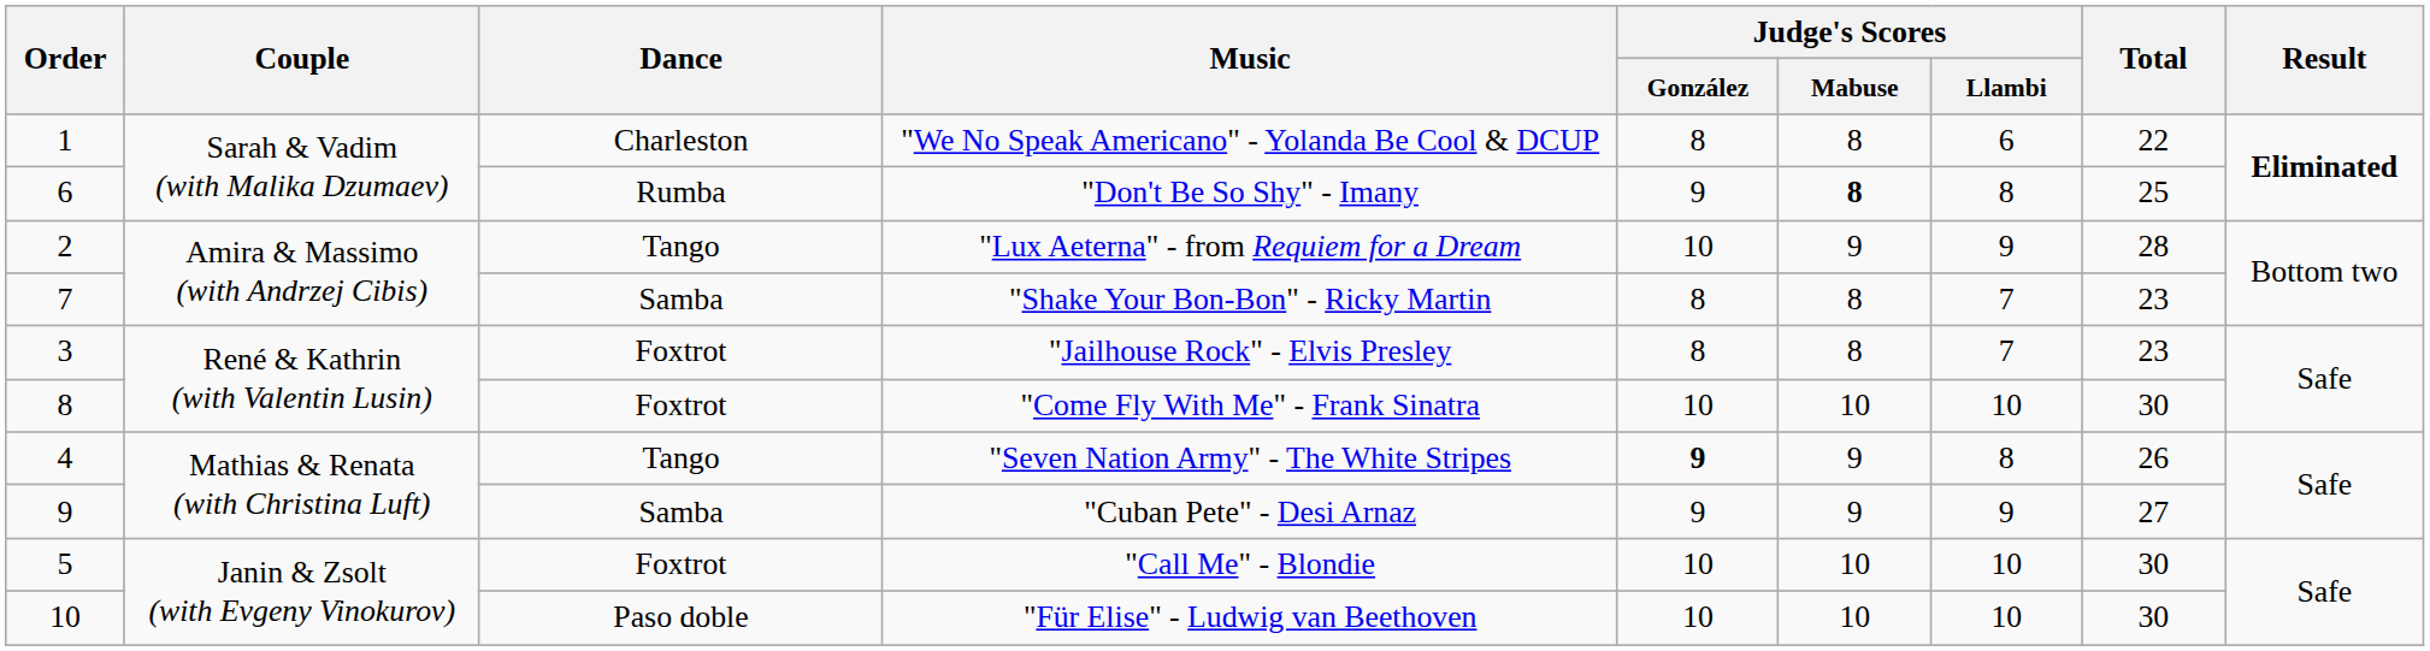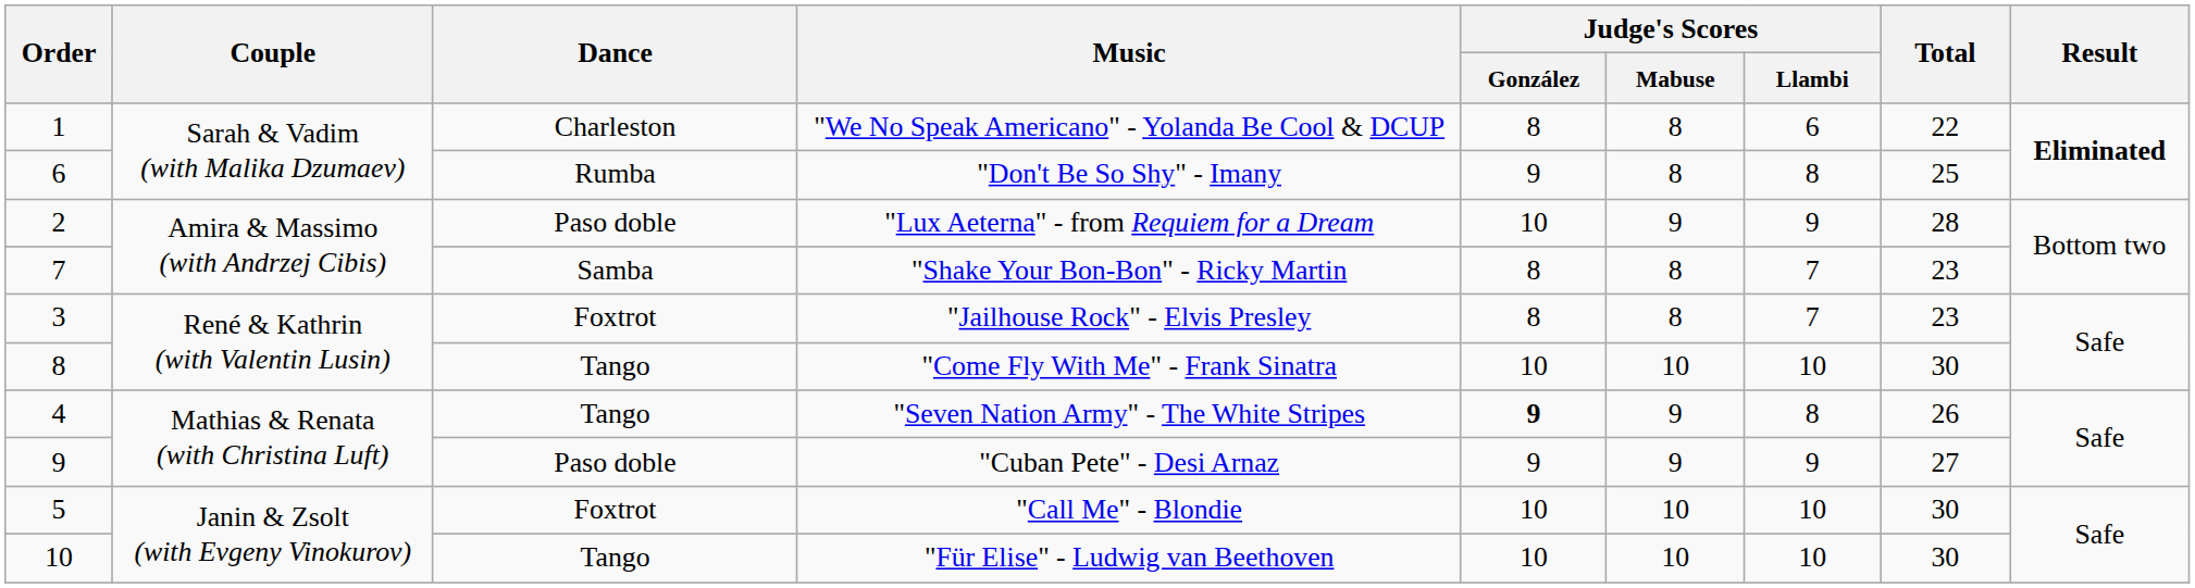 <table class="wikitable center sortable" style="text-align:center; font-size:100%; line-height:20px;">
 <tr>
 <th rowspan="2" style="width: 4em">Order</th>
 <th rowspan="2" style="width: 17em">Couple</th>
 <th rowspan="2" style="width: 20em">Dance</th>
 <th rowspan="2" style="width: 40em">Music</th>
 <th colspan="3">Judge's Scores</th>
 <th rowspan="2" style="width: 6em">Total</th>
 <th rowspan="2" style="width: 7em">Result</th>
 </tr>
 <tr>
 <th style="width: 6em"><small>González</small></th>
 <th style="width: 6em"><small>Mabuse</small></th>
 <th style="width: 6em"><small>Llambi</small></th>
 </tr>
 <tr>
 <td>1</td>
 <td rowspan="2">Sarah & Vadim<br><em>(with Malika Dzumaev)</em></td>
 <td>Charleston</td>
 <td>"<a href='#'>We No Speak Americano</a>" - <a href='#'>Yolanda Be Cool</a> & <a href='#'>DCUP</a></td>
 <td>8</td>
 <td>8</td>
 <td>6</td>
 <td>22</td>
 <td rowspan="2"><strong>Eliminated</strong></td>
 </tr>
 <tr>
 <td>6</td>
 <td>Rumba</td>
 <td>"<a href='#'>Don't Be So Shy</a>" - <a href='#'>Imany</a></td>
 <td>9</td>
-<td><strong>8</strong></td>
+<td>8</td>
 <td>8</td>
 <td>25</td>
 </tr>
 <tr>
 <td>2</td>
 <td rowspan="2">Amira & Massimo<br><em>(with Andrzej Cibis)</em></td>
-<td>Tango</td>
+<td>Paso doble</td>
 <td>"<a href='#'>Lux Aeterna</a>" - from <em><a href='#'>Requiem for a Dream</a></em></td>
 <td>10</td>
 <td>9</td>
 <td>9</td>
 <td>28</td>
 <td rowspan="2">Bottom two</td>
 </tr>
 <tr>
 <td>7</td>
 <td>Samba</td>
 <td>"<a href='#'>Shake Your Bon-Bon</a>" - <a href='#'>Ricky Martin</a></td>
 <td>8</td>
 <td>8</td>
 <td>7</td>
 <td>23</td>
 </tr>
 <tr>
 <td>3</td>
 <td rowspan="2">René & Kathrin<br><em>(with Valentin Lusin)</em></td>
 <td>Foxtrot</td>
 <td>"<a href='#'>Jailhouse Rock</a>" - <a href='#'>Elvis Presley</a></td>
 <td>8</td>
 <td>8</td>
 <td>7</td>
 <td>23</td>
 <td rowspan="2">Safe</td>
 </tr>
 <tr>
 <td>8</td>
-<td>Foxtrot</td>
+<td>Tango</td>
 <td>"<a href='#'>Come Fly With Me</a>" - <a href='#'>Frank Sinatra</a></td>
 <td>10</td>
 <td>10</td>
 <td>10</td>
 <td>30</td>
 </tr>
 <tr>
 <td>4</td>
 <td rowspan="2">Mathias & Renata<br><em>(with Christina Luft)</em></td>
 <td>Tango</td>
 <td>"<a href='#'>Seven Nation Army</a>" - <a href='#'>The White Stripes</a></td>
 <td><strong>9</strong></td>
 <td>9</td>
 <td>8</td>
 <td>26</td>
 <td rowspan="2">Safe</td>
 </tr>
 <tr>
 <td>9</td>
-<td>Samba</td>
+<td>Paso doble</td>
 <td>"Cuban Pete" - <a href='#'>Desi Arnaz</a></td>
 <td>9</td>
 <td>9</td>
 <td>9</td>
 <td>27</td>
 </tr>
 <tr>
 <td>5</td>
 <td rowspan="2">Janin & Zsolt<br><em>(with Evgeny Vinokurov)</em></td>
 <td>Foxtrot</td>
 <td>"<a href='#'>Call Me</a>" - <a href='#'>Blondie</a></td>
 <td>10</td>
 <td>10</td>
 <td>10</td>
 <td>30</td>
 <td rowspan="2">Safe</td>
 </tr>
 <tr>
 <td>10</td>
-<td>Paso doble</td>
+<td>Tango</td>
 <td>"<a href='#'>Für Elise</a>" - <a href='#'>Ludwig van Beethoven</a></td>
 <td>10</td>
 <td>10</td>
 <td>10</td>
 <td>30</td>
 </tr>
 </table>
